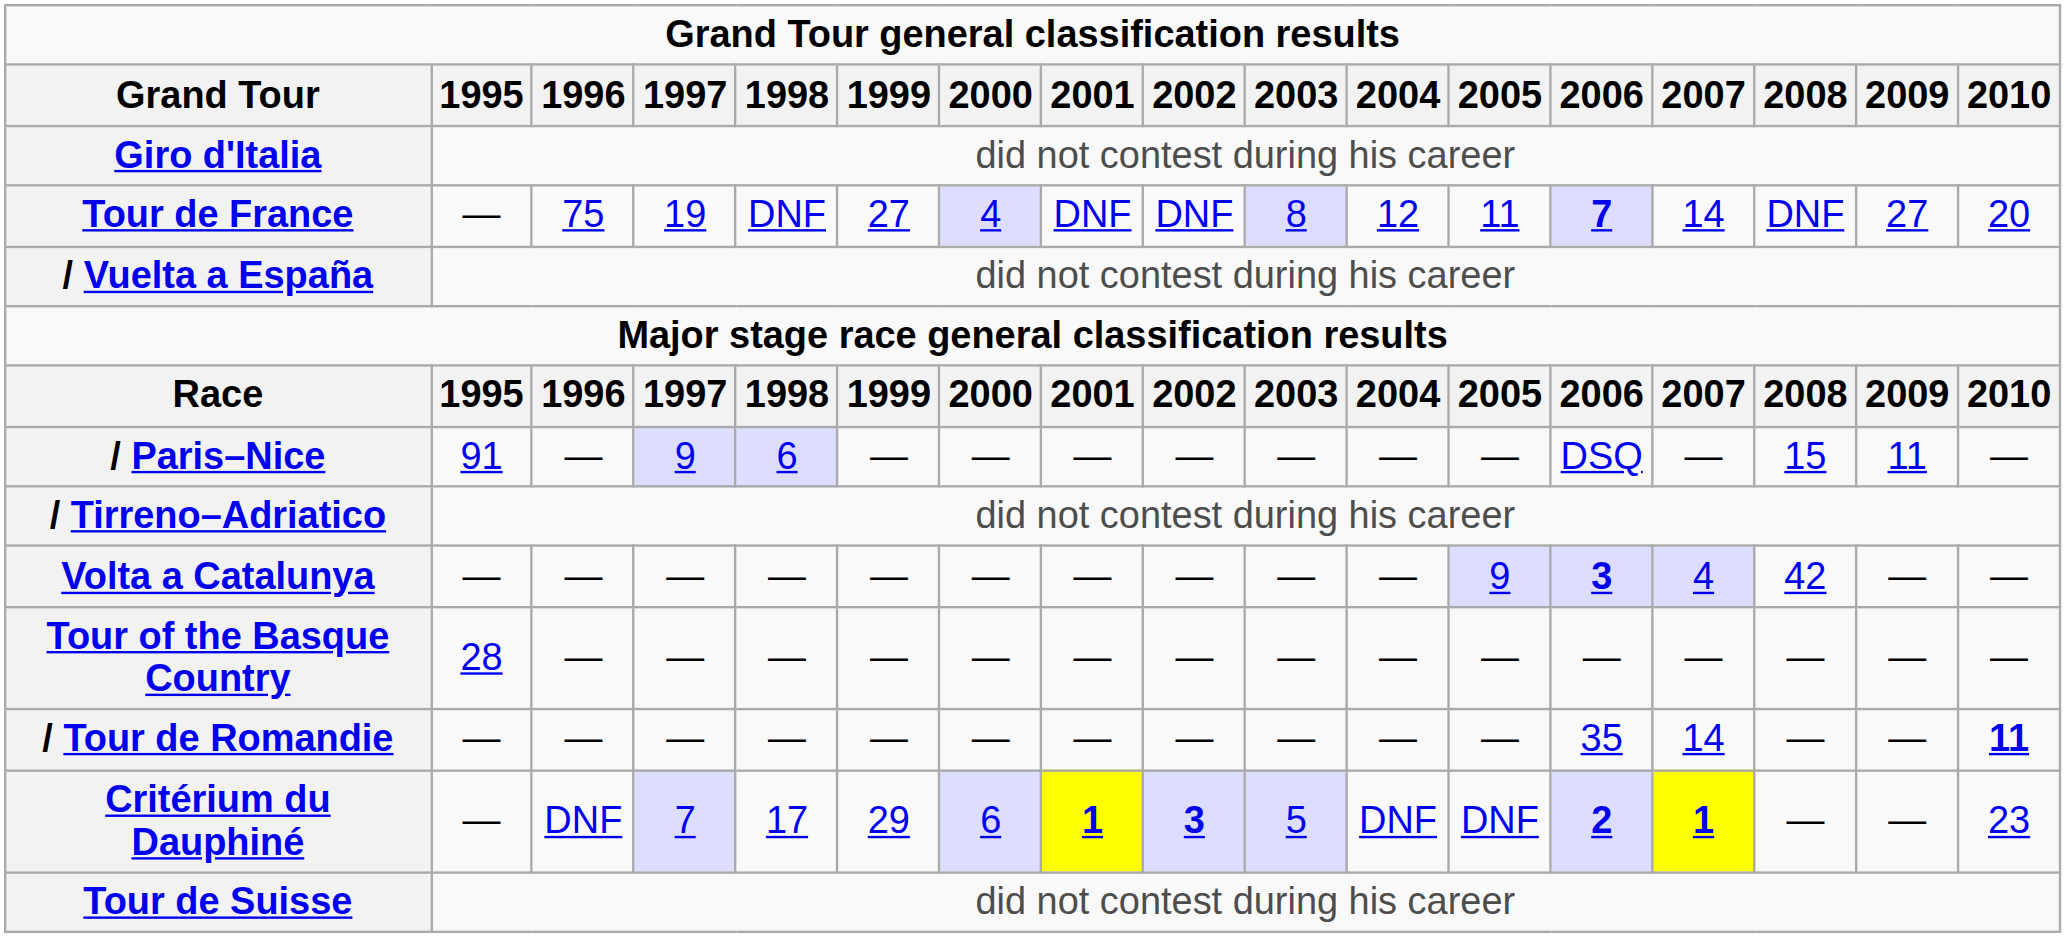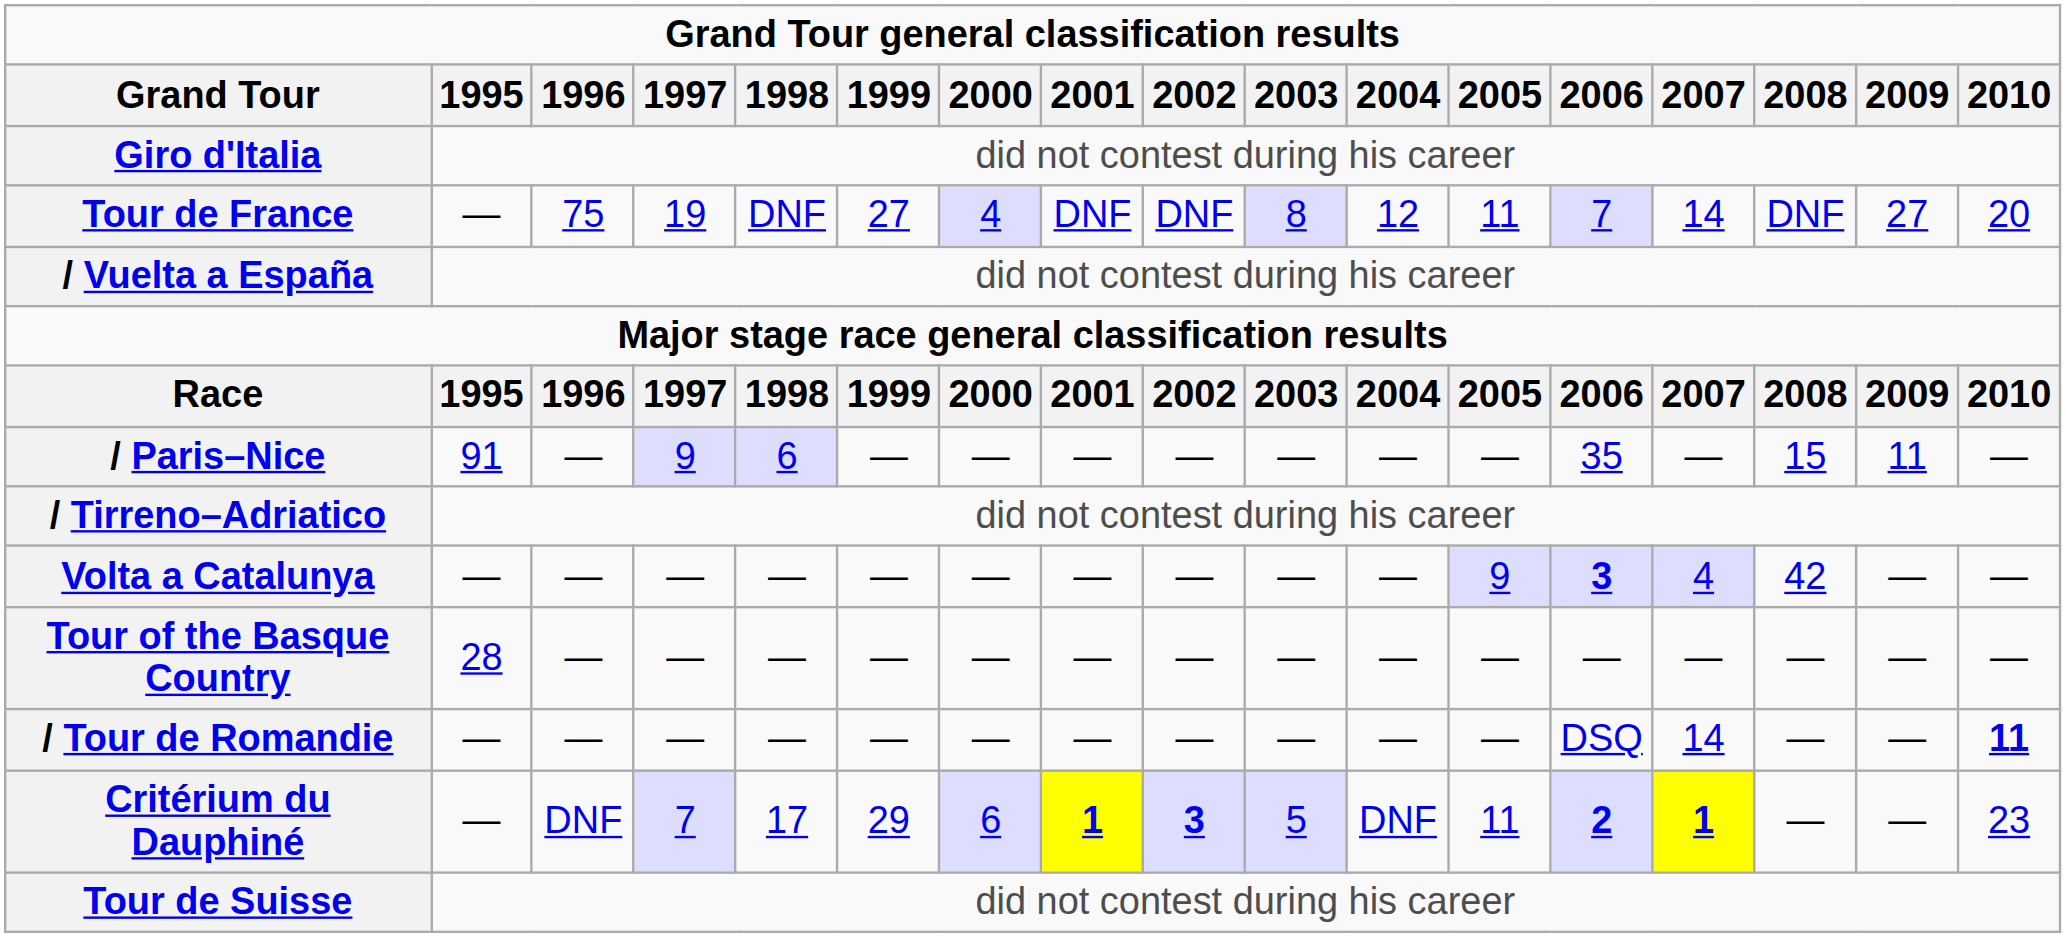 <table class="wikitable plainrowheaders">
 <tr>
 <td colspan=22 align="center"><strong>Grand Tour general classification results</strong></td>
 </tr>
 <tr>
 <th scope="col">Grand Tour</th>
 <th scope="col">1995</th>
 <th scope="col">1996</th>
 <th scope="col">1997</th>
 <th scope="col">1998</th>
 <th scope="col">1999</th>
 <th scope="col">2000</th>
 <th scope="col">2001</th>
 <th scope="col">2002</th>
 <th scope="col">2003</th>
 <th scope="col">2004</th>
 <th scope="col">2005</th>
 <th scope="col">2006</th>
 <th scope="col">2007</th>
 <th scope="col">2008</th>
 <th scope="col">2009</th>
 <th scope="col">2010</th>
 </tr>
 <tr style="text-align:center;">
 <th scope="row"> <a href='#'>Giro d'Italia</a></th>
 <td style="color:#4d4d4d;" colspan=16>did not contest during his career</td>
 </tr>
 <tr style="text-align:center;">
 <th scope="row"> <a href='#'>Tour de France</a></th>
 <td>—</td>
 <td><a href='#'>75</a></td>
 <td><a href='#'>19</a></td>
 <td><a href='#'>DNF</a></td>
 <td><a href='#'>27</a></td>
 <td style="background:#ddf;"><a href='#'>4</a></td>
 <td><a href='#'>DNF</a></td>
 <td><a href='#'>DNF</a></td>
 <td style="background:#ddf;"><a href='#'>8</a></td>
 <td><a href='#'>12</a></td>
 <td><a href='#'>11</a></td>
-<td style="background:#ddf;"><strong><a href='#'>7</a></strong></td>
+<td style="background:#ddf;"><a href='#'>7</a></td>
 <td><a href='#'>14</a></td>
 <td><a href='#'>DNF</a></td>
 <td><a href='#'>27</a></td>
 <td><a href='#'>20</a></td>
 </tr>
 <tr style="text-align:center;">
 <th scope="row">/ <a href='#'>Vuelta a España</a></th>
 <td style="color:#4d4d4d;" colspan=16>did not contest during his career</td>
 </tr>
 <tr>
 <td colspan=22 align="center"><strong>Major stage race general classification results</strong></td>
 </tr>
 <tr>
 <th scope="col">Race</th>
 <th scope="col">1995</th>
 <th scope="col">1996</th>
 <th scope="col">1997</th>
 <th scope="col">1998</th>
 <th scope="col">1999</th>
 <th scope="col">2000</th>
 <th scope="col">2001</th>
 <th scope="col">2002</th>
 <th scope="col">2003</th>
 <th scope="col">2004</th>
 <th scope="col">2005</th>
 <th scope="col">2006</th>
 <th scope="col">2007</th>
 <th scope="col">2008</th>
 <th scope="col">2009</th>
 <th scope="col">2010</th>
 </tr>
 <tr align="center">
 <th scope="row">/ <a href='#'>Paris–Nice</a></th>
 <td><a href='#'>91</a></td>
 <td>—</td>
 <td style="background:#ddf;"><a href='#'>9</a></td>
 <td style="background:#ddf;"><a href='#'>6</a></td>
 <td>—</td>
 <td>—</td>
 <td>—</td>
 <td>—</td>
 <td>—</td>
 <td>—</td>
 <td>—</td>
-<td><a href='#'>DSQ</a></td>
+<td><a href='#'>35</a></td>
 <td>—</td>
 <td><a href='#'>15</a></td>
 <td><a href='#'>11</a></td>
 <td>—</td>
 </tr>
 <tr align="center">
 <th scope="row">/ <a href='#'>Tirreno–Adriatico</a></th>
 <td style="color:#4d4d4d;" colspan=16>did not contest during his career</td>
 </tr>
 <tr align="center">
 <th scope="row"> <a href='#'>Volta a Catalunya</a></th>
 <td>—</td>
 <td>—</td>
 <td>—</td>
 <td>—</td>
 <td>—</td>
 <td>—</td>
 <td>—</td>
 <td>—</td>
 <td>—</td>
 <td>—</td>
 <td style="background:#ddf;"><a href='#'>9</a></td>
 <td style="background:#ddf;"><a href='#'><strong>3</strong></a></td>
 <td style="background:#ddf;"><a href='#'>4</a></td>
 <td><a href='#'>42</a></td>
 <td>—</td>
 <td>—</td>
 </tr>
 <tr align="center">
 <th scope="row"> <a href='#'>Tour of the Basque Country</a></th>
 <td><a href='#'>28</a></td>
 <td>—</td>
 <td>—</td>
 <td>—</td>
 <td>—</td>
 <td>—</td>
 <td>—</td>
 <td>—</td>
 <td>—</td>
 <td>—</td>
 <td>—</td>
 <td>—</td>
 <td>—</td>
 <td>—</td>
 <td>—</td>
 <td>—</td>
 </tr>
 <tr align="center">
 <th scope="row">/ <a href='#'>Tour de Romandie</a></th>
 <td>—</td>
 <td>—</td>
 <td>—</td>
 <td>—</td>
 <td>—</td>
 <td>—</td>
 <td>—</td>
 <td>—</td>
 <td>—</td>
 <td>—</td>
 <td>—</td>
-<td><a href='#'>35</a></td>
+<td><a href='#'>DSQ</a></td>
 <td><a href='#'>14</a></td>
 <td>—</td>
 <td>—</td>
 <td><strong><a href='#'>11</a></strong></td>
 </tr>
 <tr align="center">
 <th scope="row"> <a href='#'>Critérium du Dauphiné</a></th>
 <td>—</td>
 <td><a href='#'>DNF</a></td>
 <td style="background:#ddf;"><a href='#'>7</a></td>
 <td><a href='#'>17</a></td>
 <td><a href='#'>29</a></td>
 <td style="background:#ddf;"><a href='#'>6</a></td>
 <td style="background:yellow;"><a href='#'><strong>1</strong></a></td>
 <td style="background:#ddf;"><a href='#'><strong>3</strong></a></td>
 <td style="background:#ddf;"><a href='#'>5</a></td>
 <td><a href='#'>DNF</a></td>
-<td><a href='#'>DNF</a></td>
+<td><a href='#'>11</a></td>
 <td style="background:#ddf;"><a href='#'><strong>2</strong></a></td>
 <td style="background:yellow;"><a href='#'><strong>1</strong></a></td>
 <td>—</td>
 <td>—</td>
 <td><a href='#'>23</a></td>
 </tr>
 <tr align="center">
 <th scope="row"> <a href='#'>Tour de Suisse</a></th>
 <td style="color:#4d4d4d;" colspan=16>did not contest during his career</td>
 </tr>
 </table>
